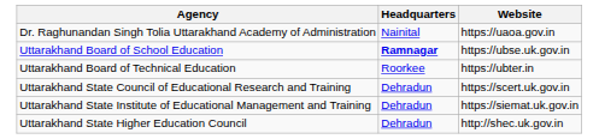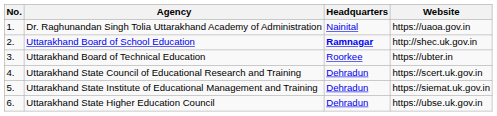 <table class="sortable wikitable" style="margin: 1em auto 1em auto;">
 <tr>
+<th>No.</th>
 <th>Agency</th>
 <th>Headquarters</th>
 <th>Website</th>
 </tr>
 <tr>
+<td>1.</td>
 <td>Dr. Raghunandan Singh Tolia Uttarakhand Academy of Administration</td>
 <td><a href='#'>Nainital</a></td>
 <td>https://uaoa.gov.in</td>
 </tr>
 <tr>
+<td>2.</td>
 <td><a href='#'>Uttarakhand Board of School Education</a></td>
 <td><strong><a href='#'>Ramnagar</a></strong></td>
-<td>https://ubse.uk.gov.in</td>
+<td>http://shec.uk.gov.in</td>
 </tr>
 <tr>
+<td>3.</td>
 <td>Uttarakhand Board of Technical Education</td>
 <td><a href='#'>Roorkee</a></td>
 <td>https://ubter.in</td>
 </tr>
 <tr>
+<td>4.</td>
 <td>Uttarakhand State Council of Educational Research and Training</td>
 <td><a href='#'>Dehradun</a></td>
 <td>https://scert.uk.gov.in</td>
 </tr>
 <tr>
+<td>5.</td>
 <td>Uttarakhand State Institute of Educational Management and Training</td>
 <td><a href='#'>Dehradun</a></td>
 <td>https://siemat.uk.gov.in</td>
 </tr>
 <tr>
+<td>6.</td>
 <td>Uttarakhand State Higher Education Council</td>
 <td><a href='#'>Dehradun</a></td>
-<td>http://shec.uk.gov.in</td>
+<td>https://ubse.uk.gov.in</td>
 </tr>
 </table>
